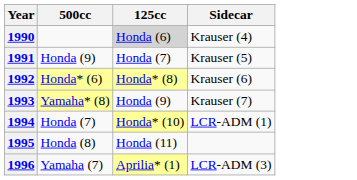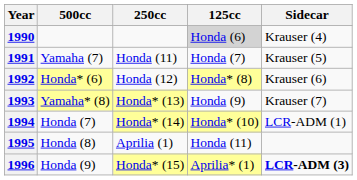 <table class="wikitable">
 <tr>
 <th>Year</th>
 <th>500cc</th>
+<th>250cc</th>
 <th>125cc</th>
 <th>Sidecar</th>
 </tr>
 <tr>
 <th><a href='#'>1990</a></th>
 <td></td>
+<td></td>
 <td style="background: lightgrey;"> <a href='#'>Honda</a> (6)</td>
 <td> Krauser (4)</td>
 </tr>
 <tr>
 <th><a href='#'>1991</a></th>
-<td> <a href='#'>Honda</a> (9)</td>
+<td> <a href='#'>Yamaha</a> (7)</td>
+<td> <a href='#'>Honda</a> (11)</td>
 <td> <a href='#'>Honda</a> (7)</td>
 <td> Krauser (5)</td>
 </tr>
 <tr>
 <th><a href='#'>1992</a></th>
 <td style="background:#ffff99;"> <a href='#'>Honda</a>* (6)</td>
+<td> <a href='#'>Honda</a> (12)</td>
 <td style="background:#ffff99;"> <a href='#'>Honda</a>* (8)</td>
 <td> Krauser (6)</td>
 </tr>
 <tr>
 <th><a href='#'>1993</a></th>
 <td style="background:#ffff99;"> <a href='#'>Yamaha</a>* (8)</td>
+<td style="background:#ffff99;"> <a href='#'>Honda</a>* (13)</td>
 <td> <a href='#'>Honda</a> (9)</td>
 <td> Krauser (7)</td>
 </tr>
 <tr>
 <th><a href='#'>1994</a></th>
 <td> <a href='#'>Honda</a> (7)</td>
+<td style="background:#ffff99;"> <a href='#'>Honda</a>* (14)</td>
 <td style="background:#ffff99;"> <a href='#'>Honda</a>* (10)</td>
 <td> <a href='#'>LCR</a>-ADM (1)</td>
 </tr>
 <tr>
 <th><a href='#'>1995</a></th>
 <td> <a href='#'>Honda</a> (8)</td>
+<td> <a href='#'>Aprilia</a> (1)</td>
 <td> <a href='#'>Honda</a> (11)</td>
 <td></td>
 </tr>
 <tr>
 <th><a href='#'>1996</a></th>
-<td> <a href='#'>Yamaha</a> (7)</td>
+<td> <a href='#'>Honda</a> (9)</td>
+<td style="background:#ffff99;"> <a href='#'>Honda</a>* (15)</td>
 <td style="background:#ffff99;"> <a href='#'>Aprilia</a>* (1)</td>
-<td> <a href='#'>LCR</a>-ADM (3)</td>
+<td><strong> <a href='#'>LCR</a>-ADM (3)</strong></td>
 </tr>
 </table>
